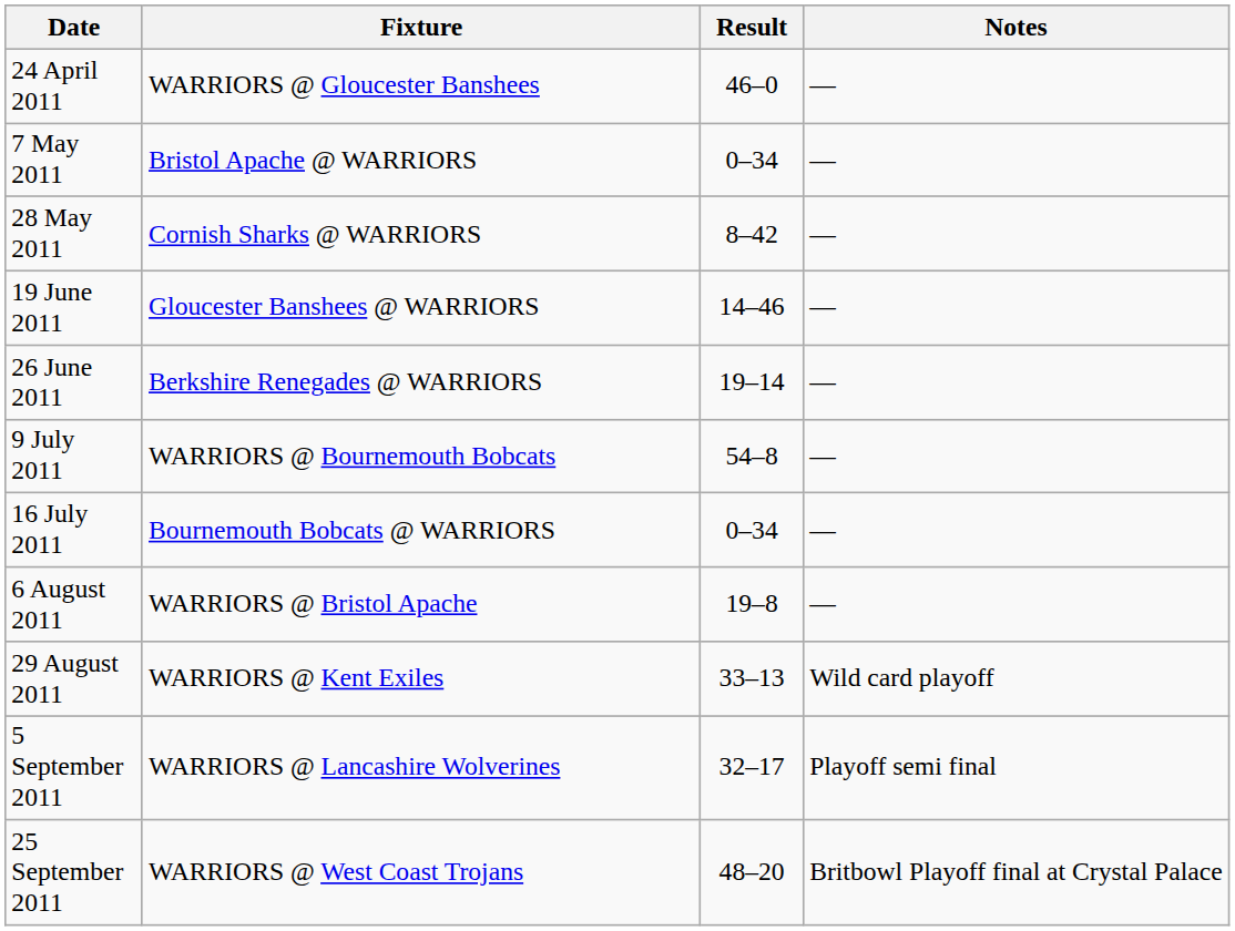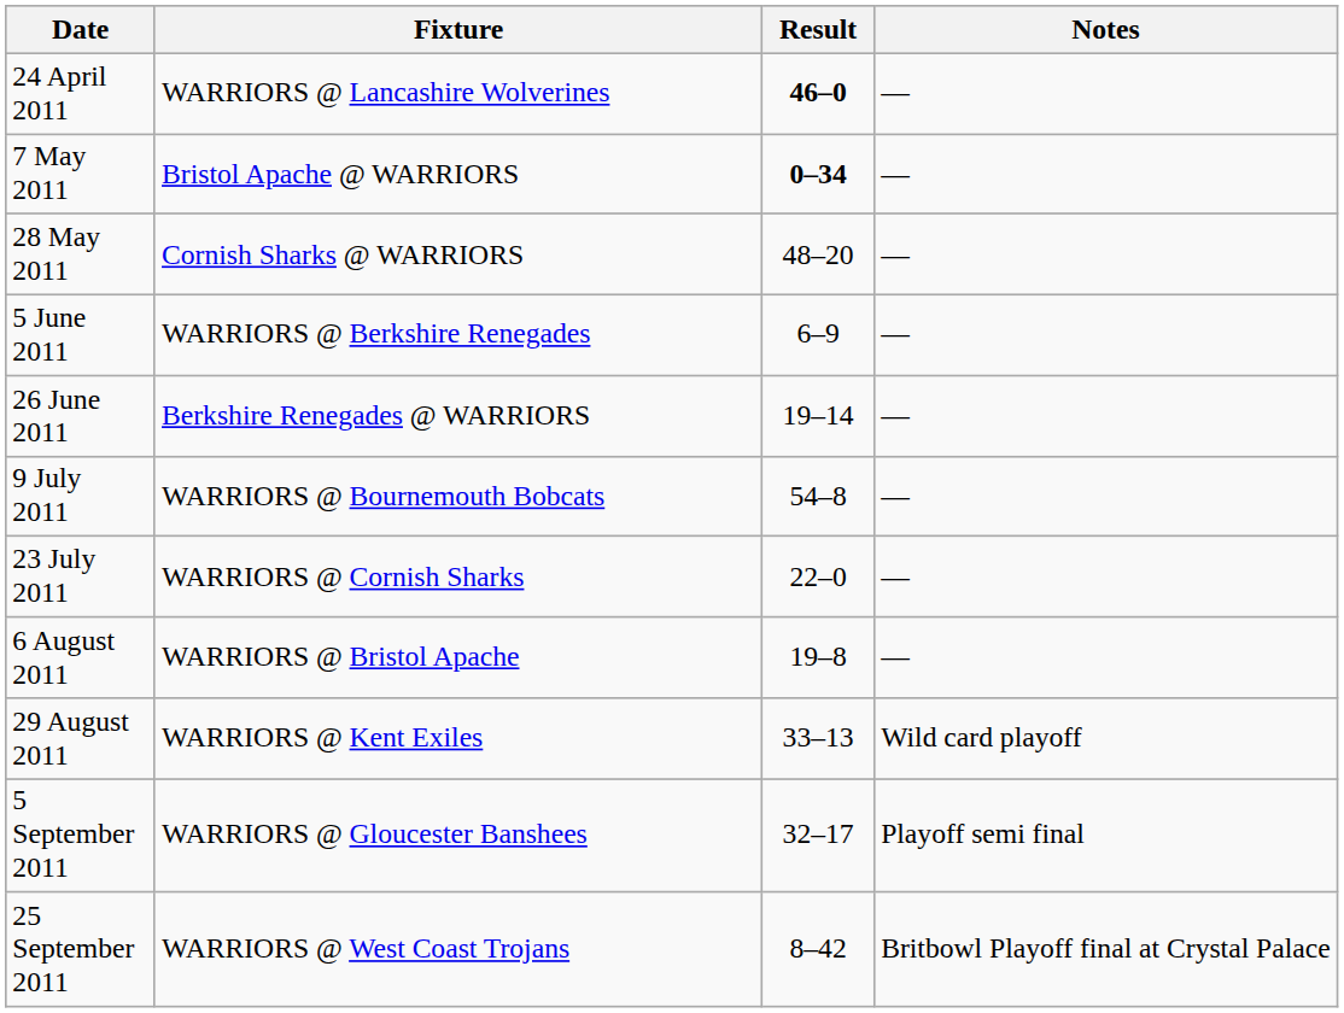 <table class="wikitable" style="font-size: 90%;">
 <tr>
 <th width="50">Date</th>
 <th width="300">Fixture</th>
 <th width="50">Result</th>
 <th>Notes</th>
 </tr>
 <tr>
 <td style="padding-right:10px;">24 April 2011</td>
-<td align="left">WARRIORS @ <a href='#'>Gloucester Banshees</a></td>
-<td align="center">46–0</td>
+<td align="left">WARRIORS @ <a href='#'>Lancashire Wolverines</a></td>
+<td align="center"><strong>46–0</strong></td>
 <td>—</td>
 </tr>
 <tr>
 <td style="padding-right:10px;">7 May 2011</td>
 <td align="left"><a href='#'>Bristol Apache</a> @ WARRIORS</td>
-<td align="center">0–34</td>
+<td align="center"><strong>0–34</strong></td>
 <td>—</td>
 </tr>
 <tr>
 <td style="padding-right:10px;">28 May 2011</td>
 <td align="left"><a href='#'>Cornish Sharks</a> @ WARRIORS</td>
-<td align="center">8–42</td>
+<td align="center">48–20</td>
 <td>—</td>
 </tr>
 <tr>
-<td style="padding-right:10px;">19 June 2011</td>
-<td align="left"><a href='#'>Gloucester Banshees</a> @ WARRIORS</td>
-<td align="center">14–46</td>
+<td style="padding-right:10px;">5 June 2011</td>
+<td align="left">WARRIORS @ <a href='#'>Berkshire Renegades</a></td>
+<td align="center">6–9</td>
 <td>—</td>
 </tr>
 <tr>
 <td style="padding-right:10px;">26 June 2011</td>
 <td align="left"><a href='#'>Berkshire Renegades</a> @ WARRIORS</td>
 <td align="center">19–14</td>
 <td>—</td>
 </tr>
 <tr>
 <td style="padding-right:10px;">9 July 2011</td>
 <td align="left">WARRIORS @ <a href='#'>Bournemouth Bobcats</a></td>
 <td align="center">54–8</td>
 <td>—</td>
 </tr>
 <tr>
-<td style="padding-right:10px;">16 July 2011</td>
-<td align="left"><a href='#'>Bournemouth Bobcats</a> @ WARRIORS</td>
-<td align="center">0–34</td>
+<td style="padding-right:10px;">23 July 2011</td>
+<td align="left">WARRIORS @ <a href='#'>Cornish Sharks</a></td>
+<td align="center">22–0</td>
 <td>—</td>
 </tr>
 <tr>
 <td style="padding-right:10px;">6 August 2011</td>
 <td align="left">WARRIORS @ <a href='#'>Bristol Apache</a></td>
 <td align="center">19–8</td>
 <td>—</td>
 </tr>
 <tr>
 <td style="padding-right:10px;">29 August 2011</td>
 <td align="left">WARRIORS @ <a href='#'>Kent Exiles</a></td>
 <td align="center">33–13</td>
 <td>Wild card playoff</td>
 </tr>
 <tr>
 <td style="padding-right:10px;">5 September 2011</td>
-<td align="left">WARRIORS @ <a href='#'>Lancashire Wolverines</a></td>
+<td align="left">WARRIORS @ <a href='#'>Gloucester Banshees</a></td>
 <td align="center">32–17</td>
 <td>Playoff semi final</td>
 </tr>
 <tr>
 <td style="padding-right:10px;">25 September 2011</td>
 <td align="left">WARRIORS @ <a href='#'>West Coast Trojans</a></td>
-<td align="center">48–20</td>
+<td align="center">8–42</td>
 <td>Britbowl Playoff final at Crystal Palace</td>
 </tr>
 </table>
